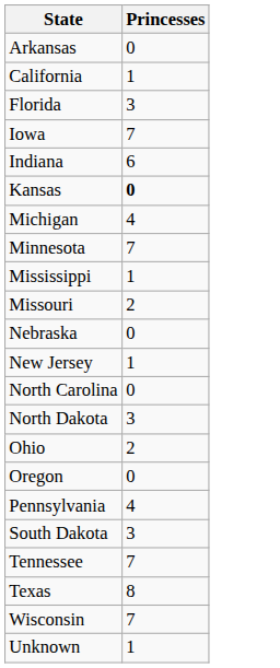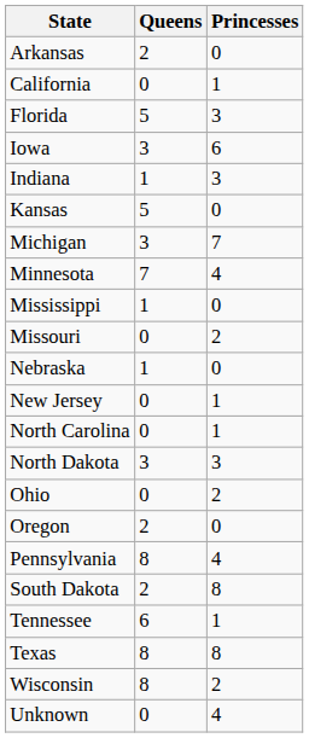 <table class="wikitable" align="center">
 <tr>
 <th>State</th>
+<th>Queens</th>
 <th>Princesses</th>
 </tr>
 <tr>
 <td>Arkansas</td>
+<td>2</td>
 <td>0</td>
 </tr>
 <tr>
 <td>California</td>
+<td>0</td>
 <td>1</td>
 </tr>
 <tr>
 <td>Florida</td>
+<td>5</td>
 <td>3</td>
 </tr>
 <tr>
 <td>Iowa</td>
-<td>7</td>
+<td>3</td>
+<td>6</td>
 </tr>
 <tr>
 <td>Indiana</td>
-<td>6</td>
+<td>1</td>
+<td>3</td>
 </tr>
 <tr>
 <td>Kansas</td>
-<td><strong>0</strong></td>
+<td>5</td>
+<td>0</td>
 </tr>
 <tr>
 <td>Michigan</td>
-<td>4</td>
+<td>3</td>
+<td>7</td>
 </tr>
 <tr>
 <td>Minnesota</td>
 <td>7</td>
+<td>4</td>
 </tr>
 <tr>
 <td>Mississippi</td>
 <td>1</td>
+<td>0</td>
 </tr>
 <tr>
 <td>Missouri</td>
+<td>0</td>
 <td>2</td>
 </tr>
 <tr>
 <td>Nebraska</td>
+<td>1</td>
 <td>0</td>
 </tr>
 <tr>
 <td>New Jersey</td>
+<td>0</td>
 <td>1</td>
 </tr>
 <tr>
 <td>North Carolina</td>
 <td>0</td>
+<td>1</td>
 </tr>
 <tr>
 <td>North Dakota</td>
 <td>3</td>
+<td>3</td>
 </tr>
 <tr>
 <td>Ohio</td>
+<td>0</td>
 <td>2</td>
 </tr>
 <tr>
 <td>Oregon</td>
+<td>2</td>
 <td>0</td>
 </tr>
 <tr>
 <td>Pennsylvania</td>
+<td>8</td>
 <td>4</td>
 </tr>
 <tr>
 <td>South Dakota</td>
-<td>3</td>
+<td>2</td>
+<td>8</td>
 </tr>
 <tr>
 <td>Tennessee</td>
-<td>7</td>
+<td>6</td>
+<td>1</td>
 </tr>
 <tr>
 <td>Texas</td>
 <td>8</td>
+<td>8</td>
 </tr>
 <tr>
 <td>Wisconsin</td>
-<td>7</td>
+<td>8</td>
+<td>2</td>
 </tr>
 <tr>
 <td>Unknown</td>
-<td>1</td>
+<td>0</td>
+<td>4</td>
 </tr>
 </table>
